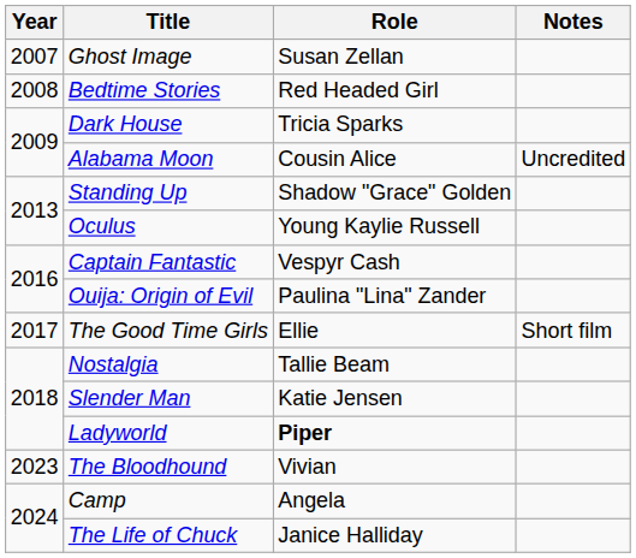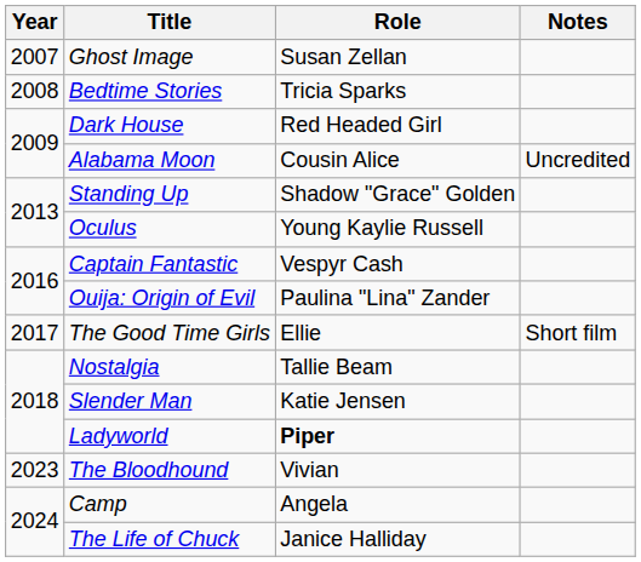 <table class="wikitable sortable">
 <tr>
 <th>Year</th>
 <th>Title</th>
 <th>Role</th>
 <th class="unsortable">Notes</th>
 </tr>
 <tr>
 <td>2007</td>
 <td><em>Ghost Image</em></td>
 <td>Susan Zellan</td>
 <td></td>
 </tr>
 <tr>
 <td>2008</td>
 <td><em><a href='#'>Bedtime Stories</a></em></td>
-<td>Red Headed Girl</td>
+<td>Tricia Sparks</td>
 <td></td>
 </tr>
 <tr>
 <td rowspan="2">2009</td>
 <td><em><a href='#'>Dark House</a></em></td>
-<td>Tricia Sparks</td>
+<td>Red Headed Girl</td>
 <td></td>
 </tr>
 <tr>
 <td><em><a href='#'>Alabama Moon</a></em></td>
 <td>Cousin Alice</td>
 <td>Uncredited</td>
 </tr>
 <tr>
 <td rowspan="2">2013</td>
 <td><em><a href='#'>Standing Up</a></em></td>
 <td>Shadow "Grace" Golden</td>
 <td></td>
 </tr>
 <tr>
 <td><em><a href='#'>Oculus</a></em></td>
 <td>Young Kaylie Russell</td>
 <td></td>
 </tr>
 <tr>
 <td rowspan="2">2016</td>
 <td><em><a href='#'>Captain Fantastic</a></em></td>
 <td>Vespyr Cash</td>
 <td></td>
 </tr>
 <tr>
 <td><em><a href='#'>Ouija: Origin of Evil</a></em></td>
 <td>Paulina "Lina" Zander</td>
 <td></td>
 </tr>
 <tr>
 <td>2017</td>
 <td><em>The Good Time Girls</em></td>
 <td>Ellie</td>
 <td>Short film</td>
 </tr>
 <tr>
 <td rowspan="3">2018</td>
 <td><em><a href='#'>Nostalgia</a></em></td>
 <td>Tallie Beam</td>
 <td></td>
 </tr>
 <tr>
 <td><em><a href='#'>Slender Man</a></em></td>
 <td>Katie Jensen</td>
 <td></td>
 </tr>
 <tr>
 <td><em><a href='#'>Ladyworld</a></em></td>
 <td><strong>Piper</strong></td>
 <td></td>
 </tr>
 <tr>
 <td>2023</td>
 <td><em><a href='#'>The Bloodhound</a></em></td>
 <td>Vivian</td>
 <td></td>
 </tr>
 <tr>
 <td rowspan="2">2024</td>
 <td><em>Camp</em></td>
 <td>Angela</td>
 <td></td>
 </tr>
 <tr>
 <td><em><a href='#'>The Life of Chuck</a></em></td>
 <td>Janice Halliday</td>
 <td></td>
 </tr>
 </table>
